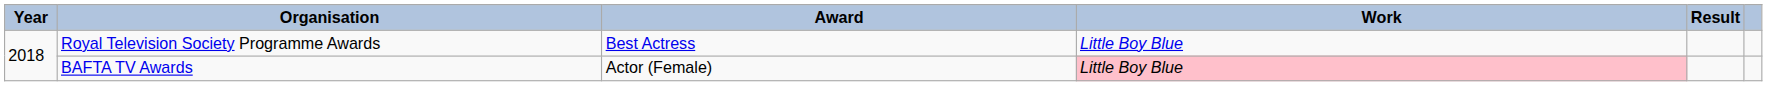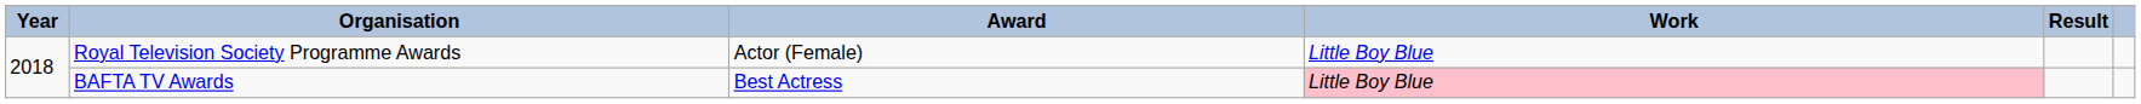 <table class="wikitable" style="font-size:90%;">
 <tr style="background:#ccc; text-align:center;">
 <th style="background:#b0c4de; width:3%;">Year</th>
 <th style="background:#b0c4de; width:31%;">Organisation</th>
 <th style="background:#b0c4de; width:27%;">Award</th>
 <th style="background:#b0c4de;">Work</th>
 <th style="background:#b0c4de; width:3%;">Result</th>
 <th style="background:#b0c4de; width:1%;" scope="col" class="unsortable"></th>
 </tr>
 <tr>
 <td rowspan="2">2018</td>
 <td><a href='#'>Royal Television Society</a> Programme Awards</td>
-<td><a href='#'>Best Actress</a></td>
+<td>Actor (Female)</td>
 <td><em><a href='#'>Little Boy Blue</a></em></td>
 <td></td>
 <td></td>
 </tr>
 <tr>
 <td><a href='#'>BAFTA TV Awards</a></td>
-<td>Actor (Female)</td>
+<td><a href='#'>Best Actress</a></td>
 <td style="background: pink;"><em>Little Boy Blue</em></td>
 <td></td>
 <td></td>
 </tr>
 </table>
